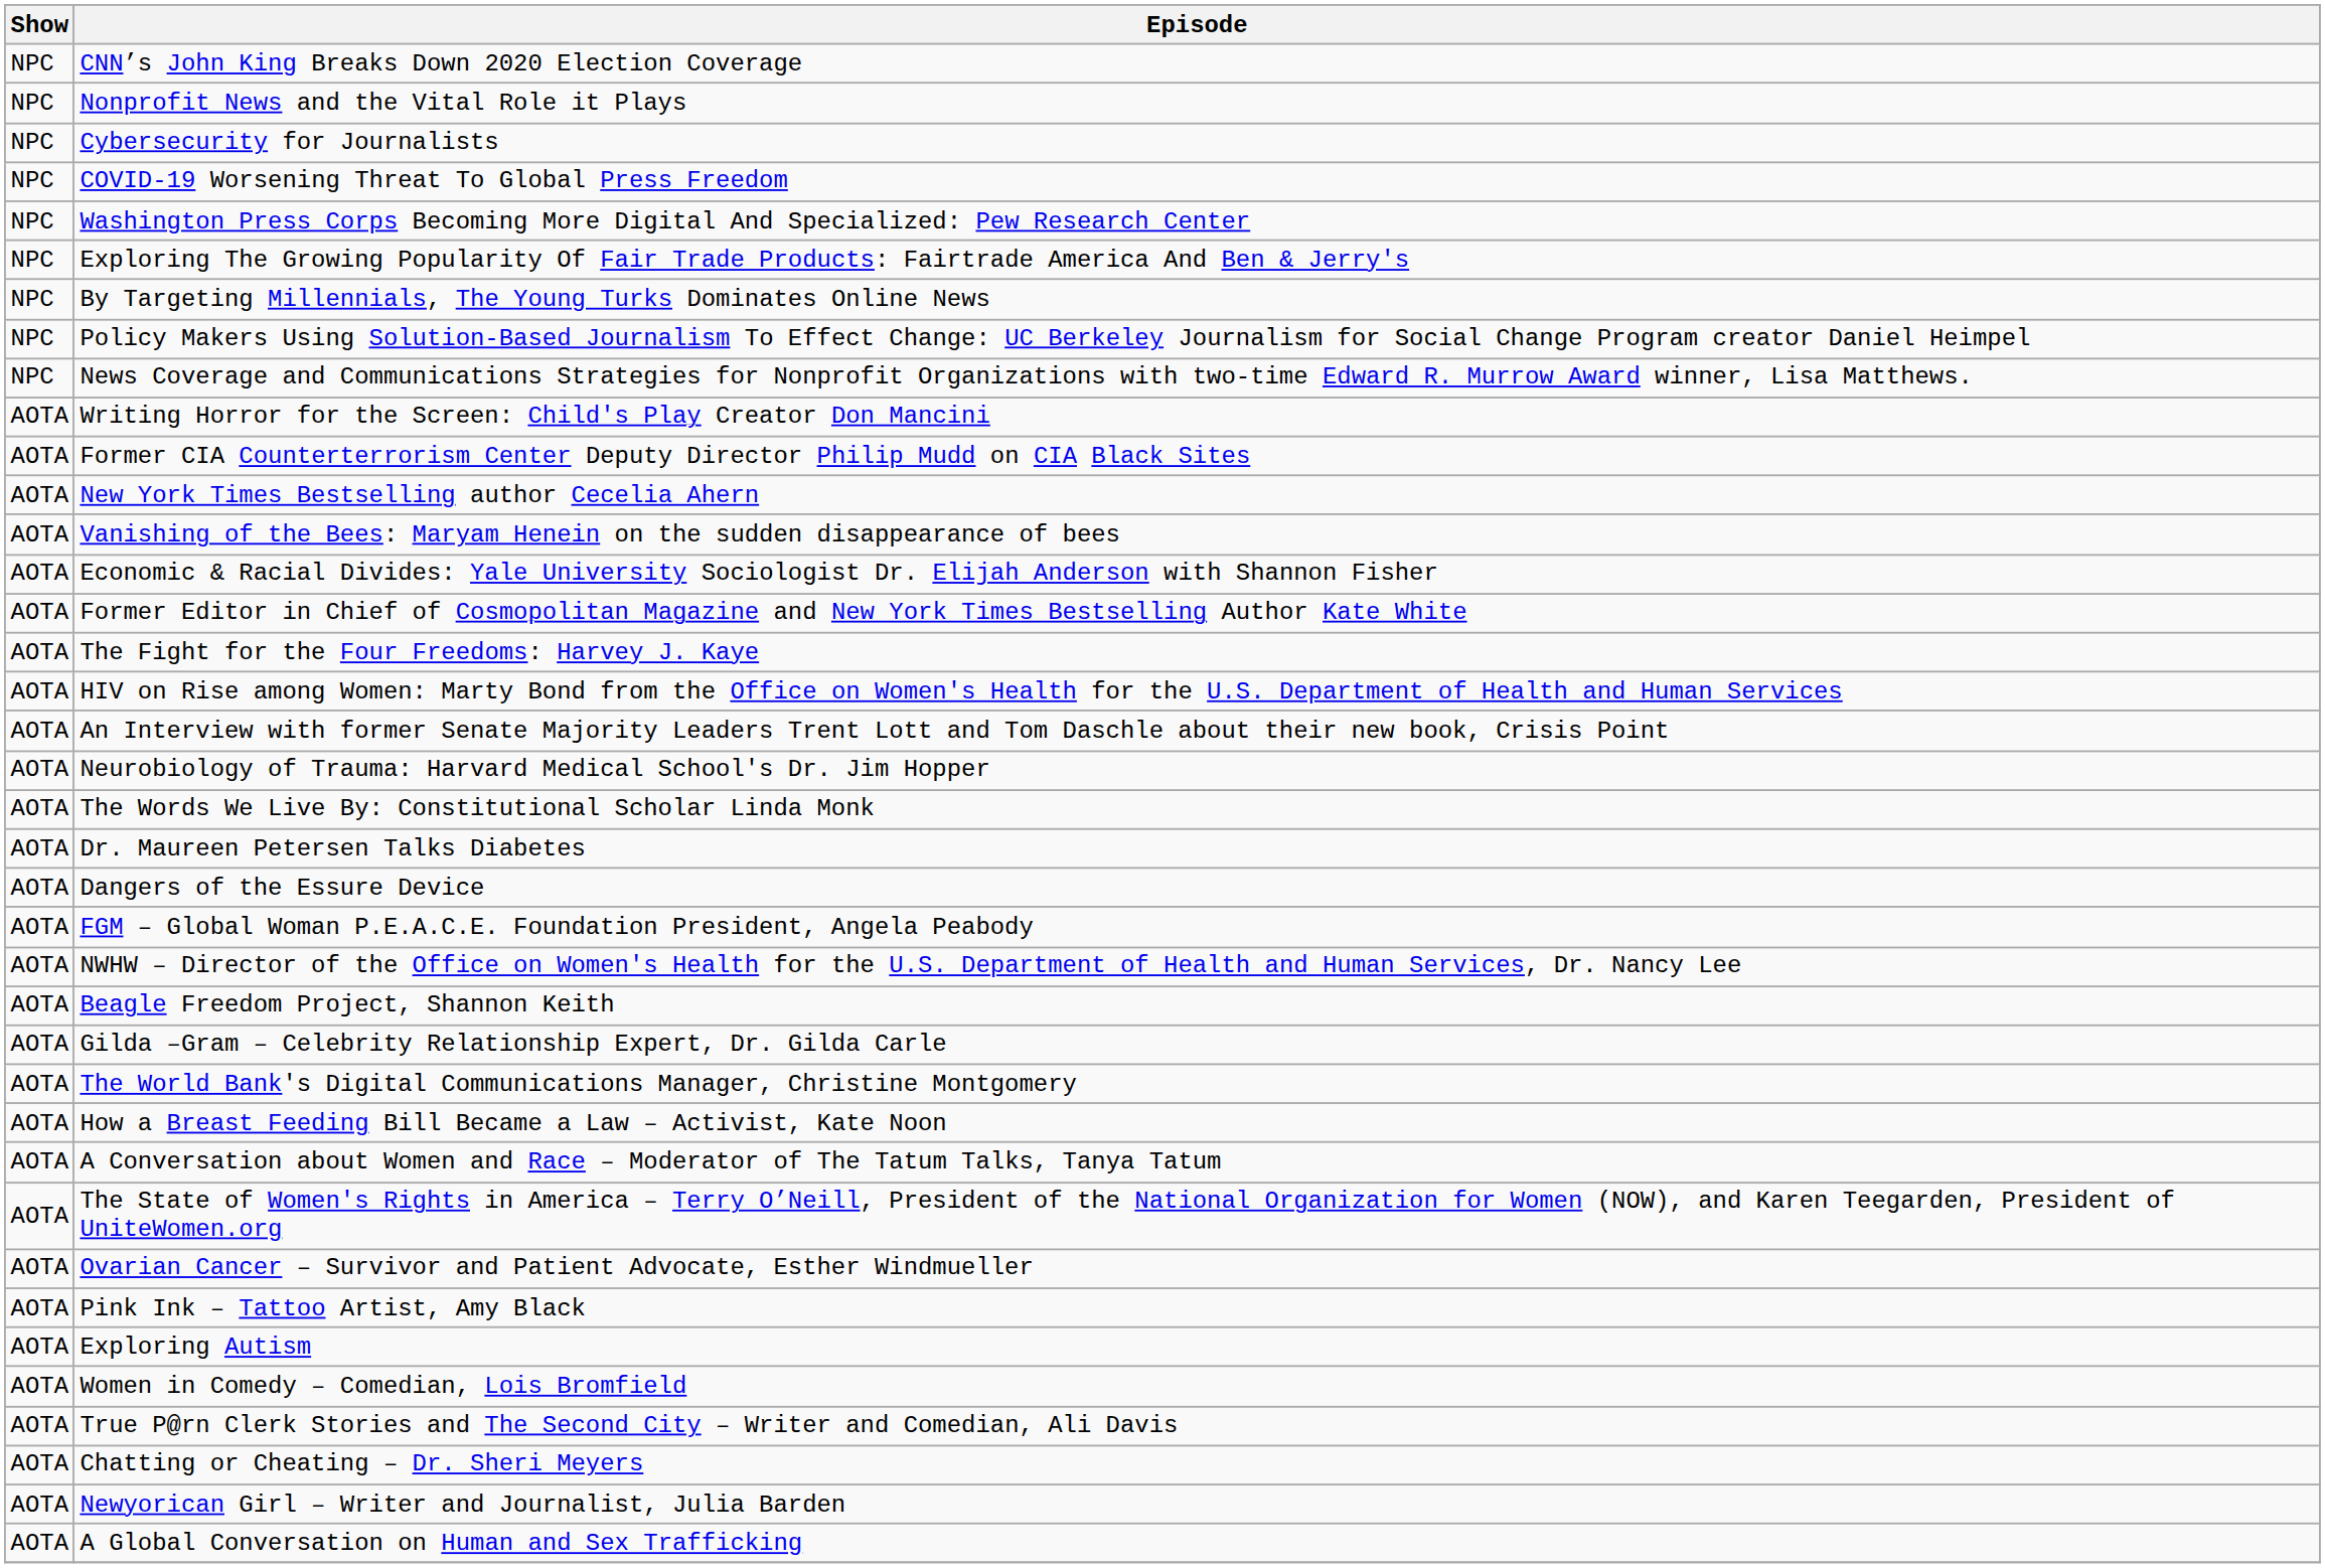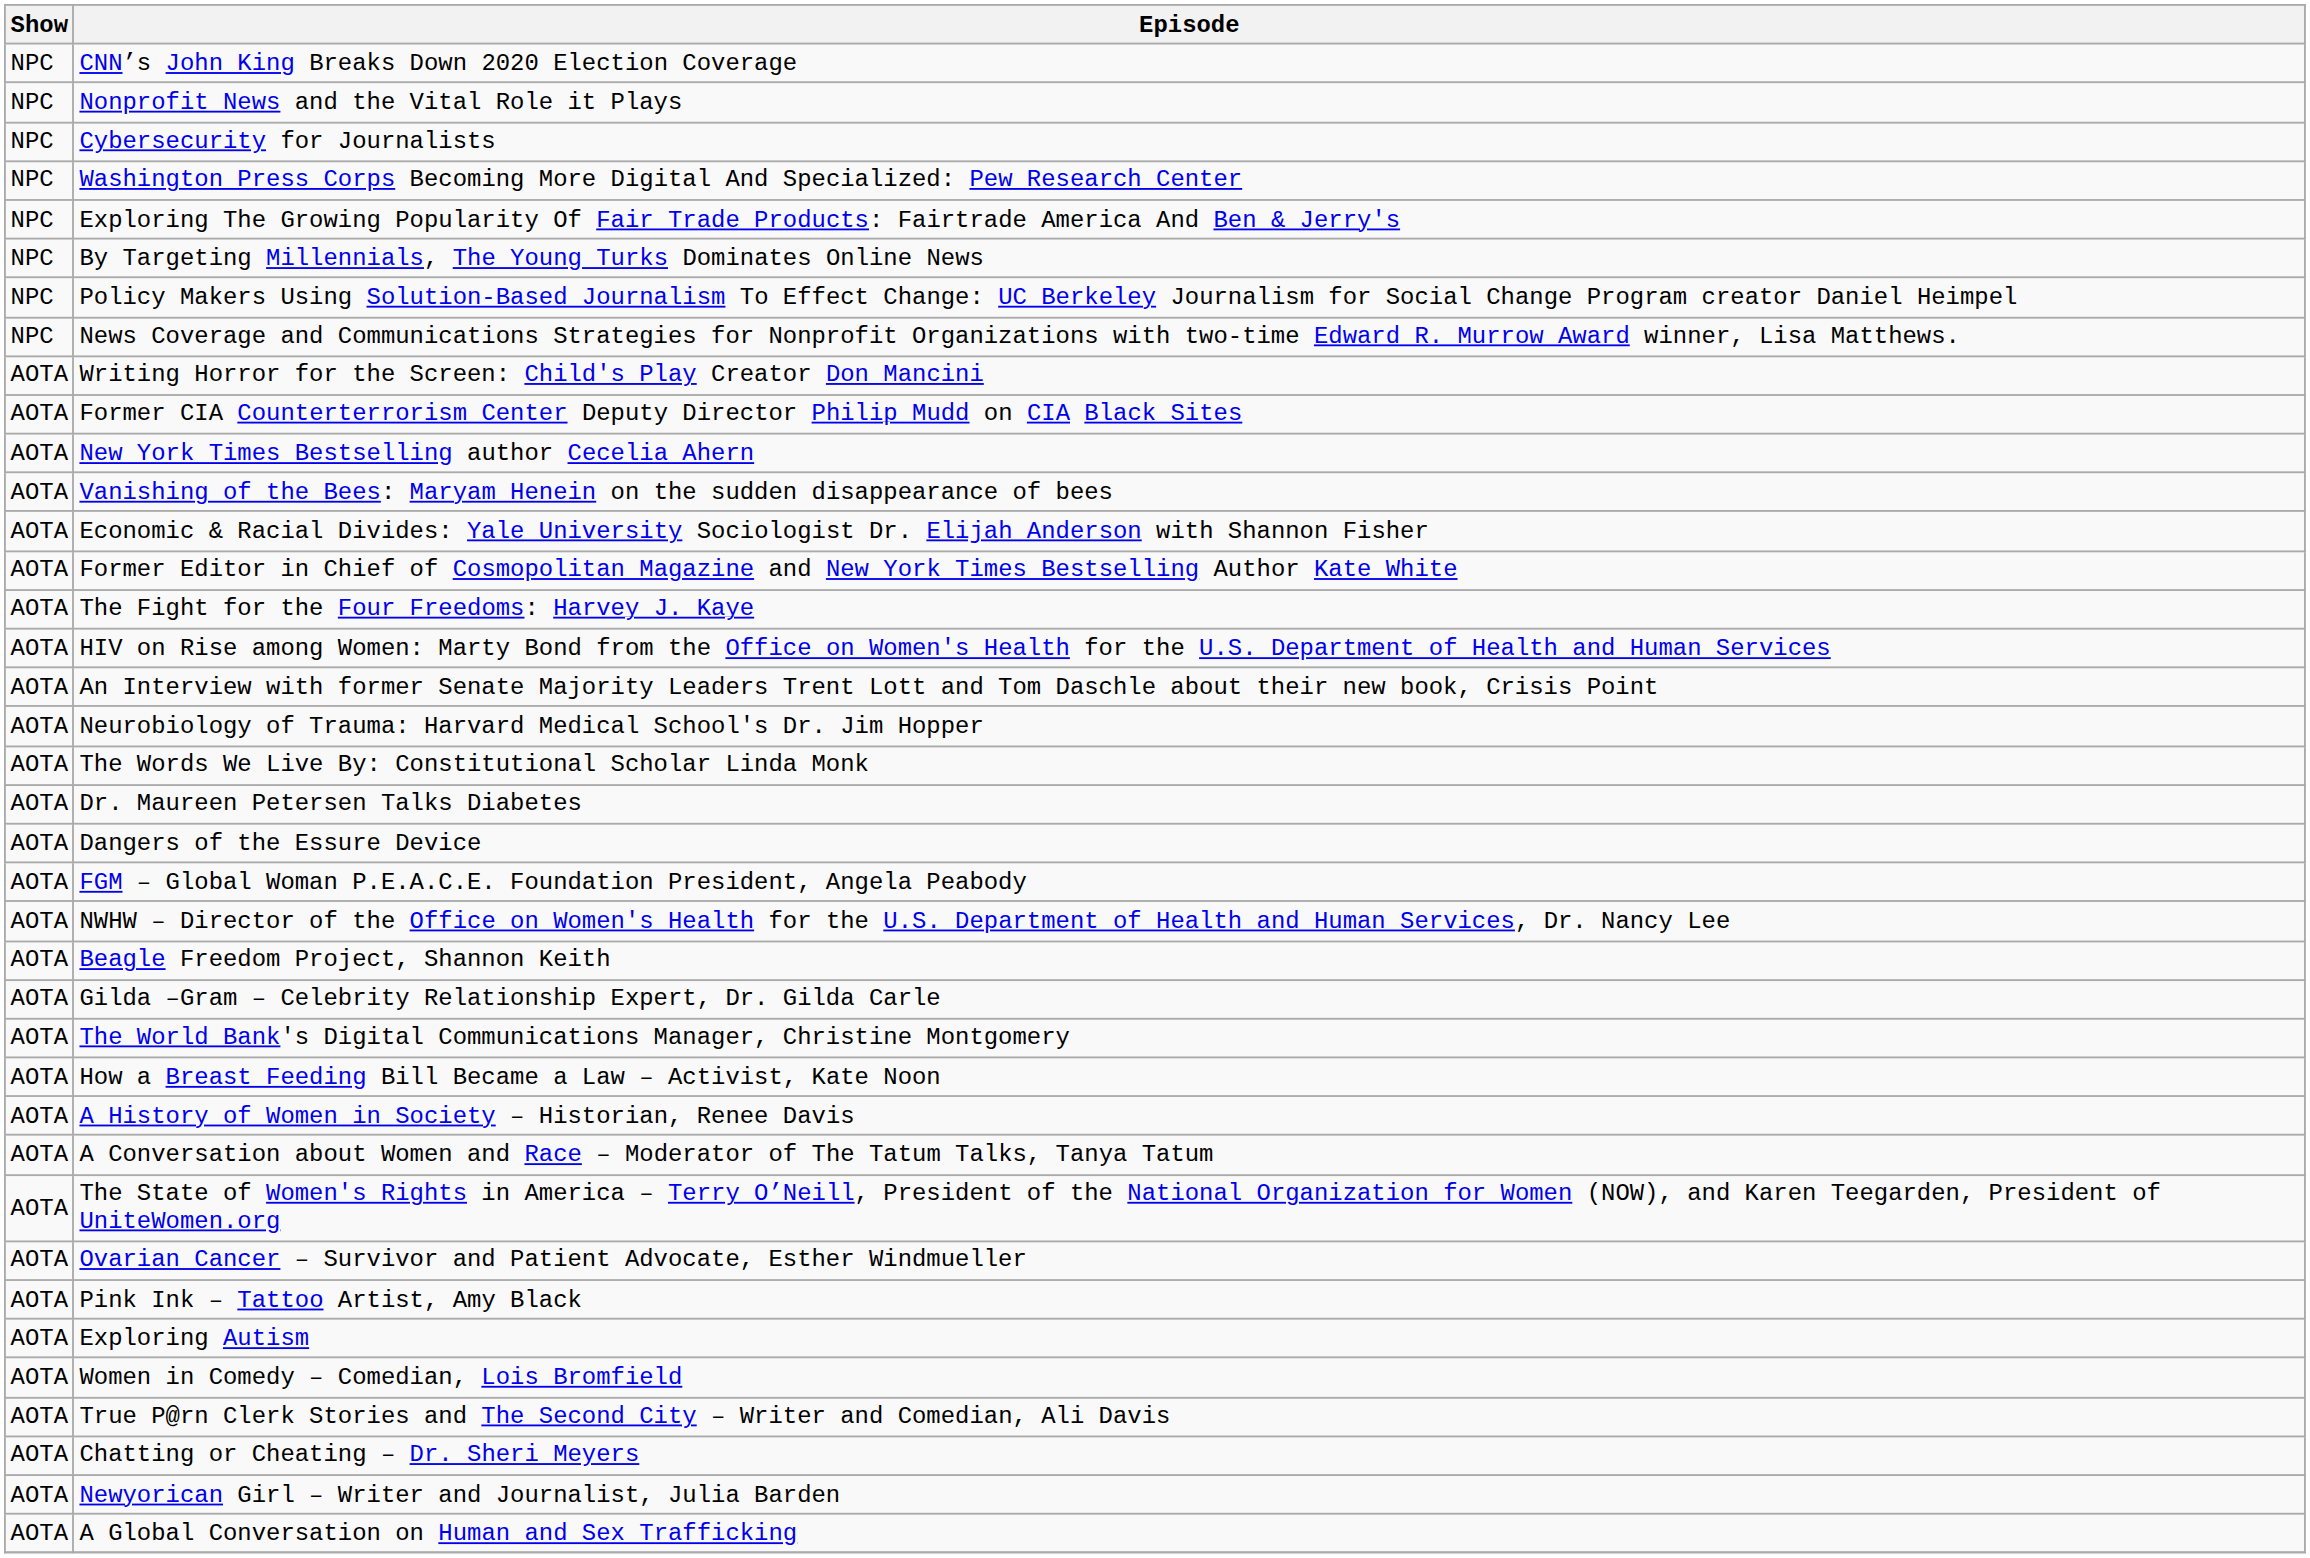 <table class="wikitable sortable">
 <tr>
 <th>Show<br></th>
 <th>Episode</th>
 </tr>
 <tr>
 <td>NPC</td>
 <td><a href='#'>CNN</a>’s <a href='#'>John King</a> Breaks Down 2020 Election Coverage</td>
 </tr>
 <tr>
 <td>NPC</td>
 <td><a href='#'>Nonprofit News</a> and the Vital Role it Plays</td>
 </tr>
 <tr>
 <td>NPC</td>
 <td><a href='#'>Cybersecurity</a> for Journalists</td>
-</tr>
-<tr>
-<td>NPC</td>
-<td><a href='#'>COVID-19</a> Worsening Threat To Global <a href='#'>Press Freedom</a></td>
 </tr>
 <tr>
 <td>NPC</td>
 <td><a href='#'>Washington Press Corps</a> Becoming More Digital And Specialized: <a href='#'>Pew Research Center</a></td>
 </tr>
 <tr>
 <td>NPC</td>
 <td>Exploring The Growing Popularity Of <a href='#'>Fair Trade Products</a>: Fairtrade America And <a href='#'>Ben & Jerry's</a></td>
 </tr>
 <tr>
 <td>NPC</td>
 <td>By Targeting <a href='#'>Millennials</a>, <a href='#'>The Young Turks</a> Dominates Online News</td>
 </tr>
 <tr>
 <td>NPC</td>
 <td>Policy Makers Using <a href='#'>Solution-Based Journalism</a> To Effect Change: <a href='#'>UC Berkeley</a> Journalism for Social Change Program creator Daniel Heimpel</td>
 </tr>
 <tr>
 <td>NPC</td>
 <td>News Coverage and Communications Strategies for Nonprofit Organizations with two-time <a href='#'>Edward R. Murrow Award</a> winner, Lisa Matthews.</td>
 </tr>
 <tr>
 <td>AOTA</td>
 <td>Writing Horror for the Screen: <a href='#'>Child's Play</a> Creator <a href='#'>Don Mancini</a></td>
 </tr>
 <tr>
 <td>AOTA</td>
 <td>Former CIA <a href='#'>Counterterrorism Center</a> Deputy Director <a href='#'>Philip Mudd</a> on <a href='#'>CIA</a> <a href='#'>Black Sites</a></td>
 </tr>
 <tr>
 <td>AOTA</td>
 <td><a href='#'>New York Times Bestselling</a> author <a href='#'>Cecelia Ahern</a></td>
 </tr>
 <tr>
 <td>AOTA</td>
 <td><a href='#'>Vanishing of the Bees</a>: <a href='#'>Maryam Henein</a> on the sudden disappearance of bees</td>
 </tr>
 <tr>
 <td>AOTA</td>
 <td>Economic & Racial Divides: <a href='#'>Yale University</a> Sociologist Dr. <a href='#'>Elijah Anderson</a> with Shannon Fisher</td>
 </tr>
 <tr>
 <td>AOTA</td>
 <td>Former Editor in Chief of <a href='#'>Cosmopolitan Magazine</a> and <a href='#'>New York Times Bestselling</a> Author <a href='#'>Kate White</a></td>
 </tr>
 <tr>
 <td>AOTA</td>
 <td>The Fight for the <a href='#'>Four Freedoms</a>: <a href='#'>Harvey J. Kaye</a></td>
 </tr>
 <tr>
 <td>AOTA</td>
 <td>HIV on Rise among Women: Marty Bond from the <a href='#'>Office on Women's Health</a> for the <a href='#'>U.S. Department of Health and Human Services</a></td>
 </tr>
 <tr>
 <td>AOTA</td>
 <td>An Interview with former Senate Majority Leaders Trent Lott and Tom Daschle about their new book, Crisis Point</td>
 </tr>
 <tr>
 <td>AOTA</td>
 <td>Neurobiology of Trauma: Harvard Medical School's Dr. Jim Hopper</td>
 </tr>
 <tr>
 <td>AOTA</td>
 <td>The Words We Live By: Constitutional Scholar Linda Monk</td>
 </tr>
 <tr>
 <td>AOTA</td>
 <td>Dr. Maureen Petersen Talks Diabetes</td>
 </tr>
 <tr>
 <td>AOTA</td>
 <td>Dangers of the Essure Device</td>
 </tr>
 <tr>
 <td>AOTA</td>
 <td><a href='#'>FGM</a>  – Global Woman P.E.A.C.E. Foundation President, Angela Peabody</td>
 </tr>
 <tr>
 <td>AOTA</td>
 <td>NWHW – Director of the <a href='#'>Office on Women's Health</a> for the <a href='#'>U.S. Department of Health and Human Services</a>, Dr. Nancy Lee</td>
 </tr>
 <tr>
 <td>AOTA</td>
 <td><a href='#'>Beagle</a> Freedom Project, Shannon Keith</td>
 </tr>
 <tr>
 <td>AOTA</td>
 <td>Gilda –Gram – Celebrity Relationship Expert, Dr. Gilda Carle</td>
 </tr>
 <tr>
 <td>AOTA</td>
 <td><a href='#'>The World Bank</a>'s Digital Communications Manager, Christine Montgomery</td>
 </tr>
 <tr>
 <td>AOTA</td>
 <td>How a <a href='#'>Breast Feeding</a> Bill Became a Law – Activist, Kate Noon</td>
 </tr>
 <tr>
 <td>AOTA</td>
+<td><a href='#'>A History of Women in Society</a> – Historian, Renee Davis</td>
+</tr>
+<tr>
+<td>AOTA</td>
 <td>A Conversation about Women and <a href='#'>Race</a> – Moderator of The Tatum Talks, Tanya Tatum</td>
 </tr>
 <tr>
 <td>AOTA</td>
 <td>The State of <a href='#'>Women's Rights</a> in America – <a href='#'>Terry O’Neill</a>, President of the <a href='#'>National Organization for Women</a> (NOW), and Karen Teegarden, President of <a href='#'>UniteWomen.org</a></td>
 </tr>
 <tr>
 <td>AOTA</td>
 <td><a href='#'>Ovarian Cancer</a> – Survivor and Patient Advocate, Esther Windmueller</td>
 </tr>
 <tr>
 <td>AOTA</td>
 <td>Pink Ink – <a href='#'>Tattoo</a> Artist, Amy Black</td>
 </tr>
 <tr>
 <td>AOTA</td>
 <td>Exploring <a href='#'>Autism</a></td>
 </tr>
 <tr>
 <td>AOTA</td>
 <td>Women in Comedy – Comedian, <a href='#'>Lois Bromfield</a></td>
 </tr>
 <tr>
 <td>AOTA</td>
 <td>True P@rn Clerk Stories and <a href='#'>The Second City</a> – Writer and Comedian, Ali Davis</td>
 </tr>
 <tr>
 <td>AOTA</td>
 <td>Chatting or Cheating – <a href='#'>Dr. Sheri Meyers</a></td>
 </tr>
 <tr>
 <td>AOTA</td>
 <td><a href='#'>Newyorican</a> Girl – Writer and Journalist, Julia Barden</td>
 </tr>
 <tr>
 <td>AOTA</td>
 <td>A Global Conversation on <a href='#'>Human and Sex Trafficking</a></td>
 </tr>
 <tr>
 </tr>
 </table>
